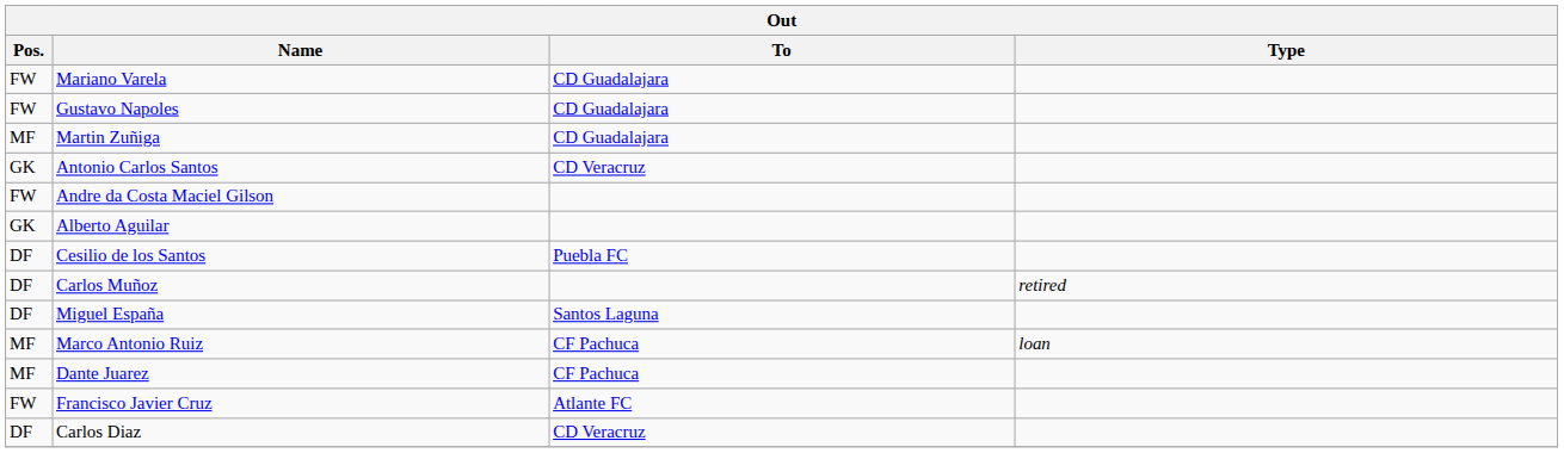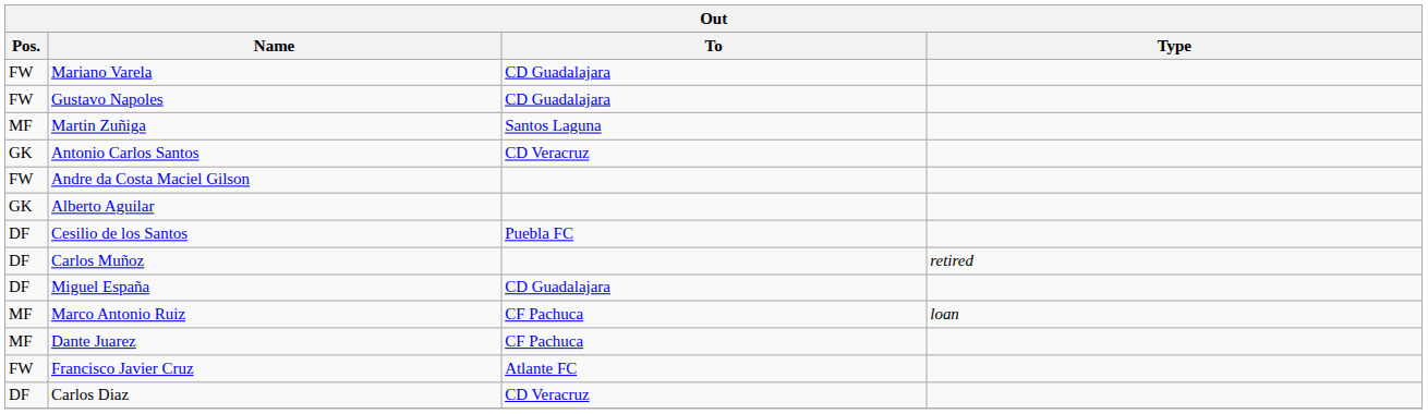 <table class="wikitable" style="font-size:90%;width:99%;">
 <tr>
 <th colspan="4">Out</th>
 </tr>
 <tr>
 <th width=3%>Pos.</th>
 <th width=32%>Name</th>
 <th width=30%>To</th>
 <th width=35%>Type</th>
 </tr>
 <tr>
 <td>FW</td>
 <td><a href='#'>Mariano Varela</a></td>
 <td><a href='#'>CD Guadalajara</a></td>
 <td></td>
 </tr>
 <tr>
 <td>FW</td>
 <td><a href='#'>Gustavo Napoles</a></td>
 <td><a href='#'>CD Guadalajara</a></td>
 <td></td>
 </tr>
 <tr>
 <td>MF</td>
 <td><a href='#'>Martin Zuñiga</a></td>
-<td><a href='#'>CD Guadalajara</a></td>
+<td><a href='#'>Santos Laguna</a></td>
 <td></td>
 </tr>
 <tr>
 <td>GK</td>
 <td><a href='#'>Antonio Carlos Santos</a></td>
 <td><a href='#'>CD Veracruz</a></td>
 <td></td>
 </tr>
 <tr>
 <td>FW</td>
 <td><a href='#'>Andre da Costa Maciel Gilson</a></td>
 <td></td>
 <td></td>
 </tr>
 <tr>
 <td>GK</td>
 <td><a href='#'>Alberto Aguilar</a></td>
 <td></td>
 <td></td>
 </tr>
 <tr>
 <td>DF</td>
 <td><a href='#'>Cesilio de los Santos</a></td>
 <td><a href='#'>Puebla FC</a></td>
 <td></td>
 </tr>
 <tr>
 <td>DF</td>
 <td><a href='#'>Carlos Muñoz</a></td>
 <td></td>
 <td><em>retired</em></td>
 </tr>
 <tr>
 <td>DF</td>
 <td><a href='#'>Miguel España</a></td>
-<td><a href='#'>Santos Laguna</a></td>
+<td><a href='#'>CD Guadalajara</a></td>
 <td></td>
 </tr>
 <tr>
 <td>MF</td>
 <td><a href='#'>Marco Antonio Ruiz</a></td>
 <td><a href='#'>CF Pachuca</a></td>
 <td><em>loan</em></td>
 </tr>
 <tr>
 <td>MF</td>
 <td><a href='#'>Dante Juarez</a></td>
 <td><a href='#'>CF Pachuca</a></td>
 <td></td>
 </tr>
 <tr>
 <td>FW</td>
 <td><a href='#'>Francisco Javier Cruz</a></td>
 <td><a href='#'>Atlante FC</a></td>
 <td></td>
 </tr>
 <tr>
 <td>DF</td>
 <td>Carlos Diaz</td>
 <td><a href='#'>CD Veracruz</a></td>
 <td></td>
 </tr>
 <tr>
 </tr>
 </table>
